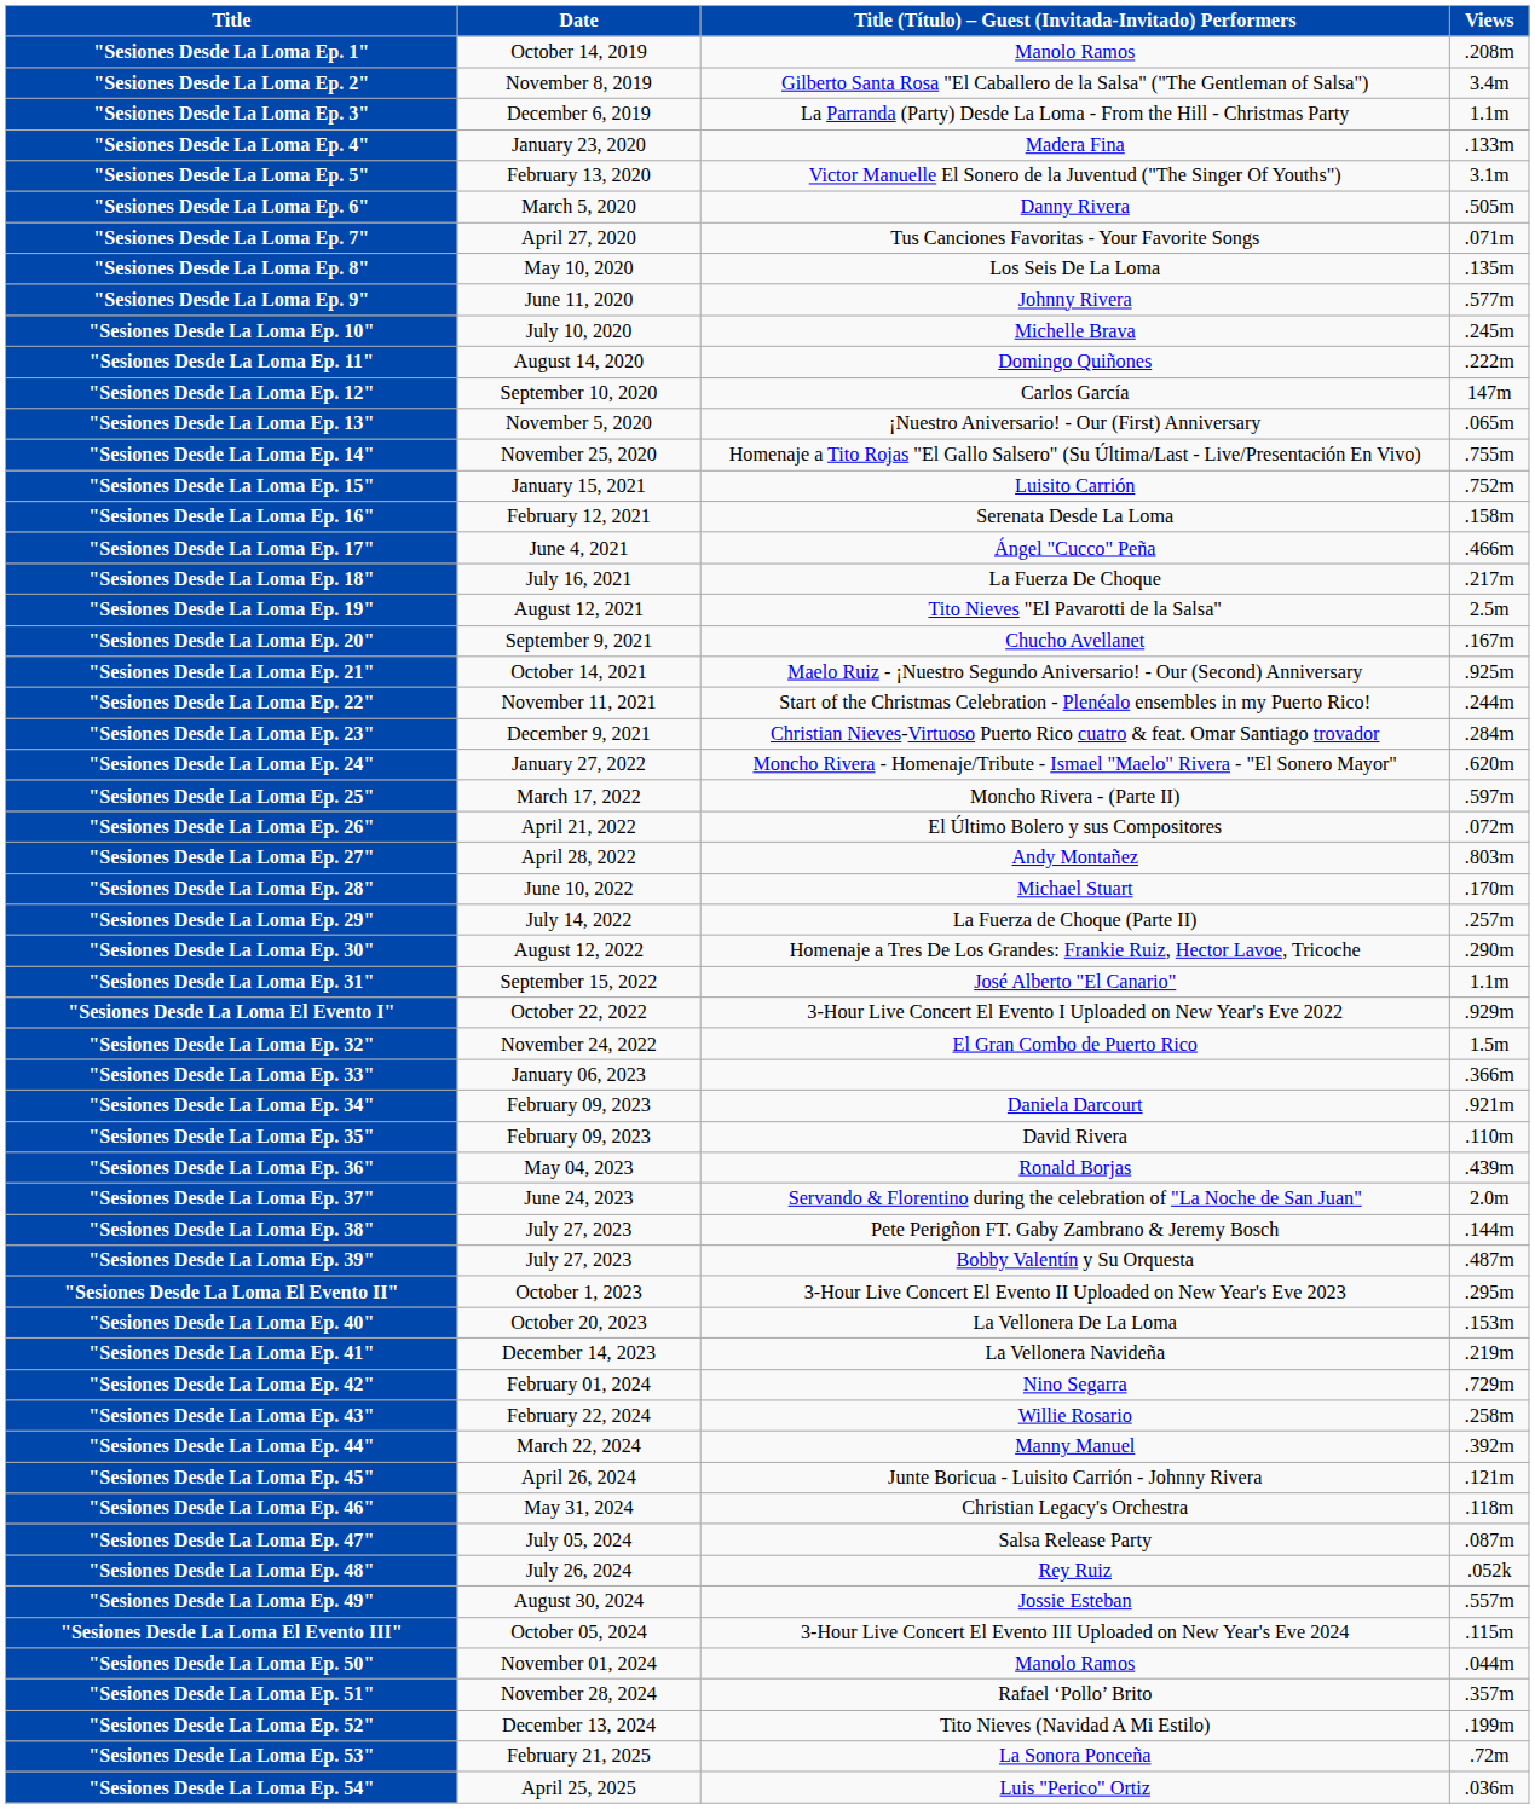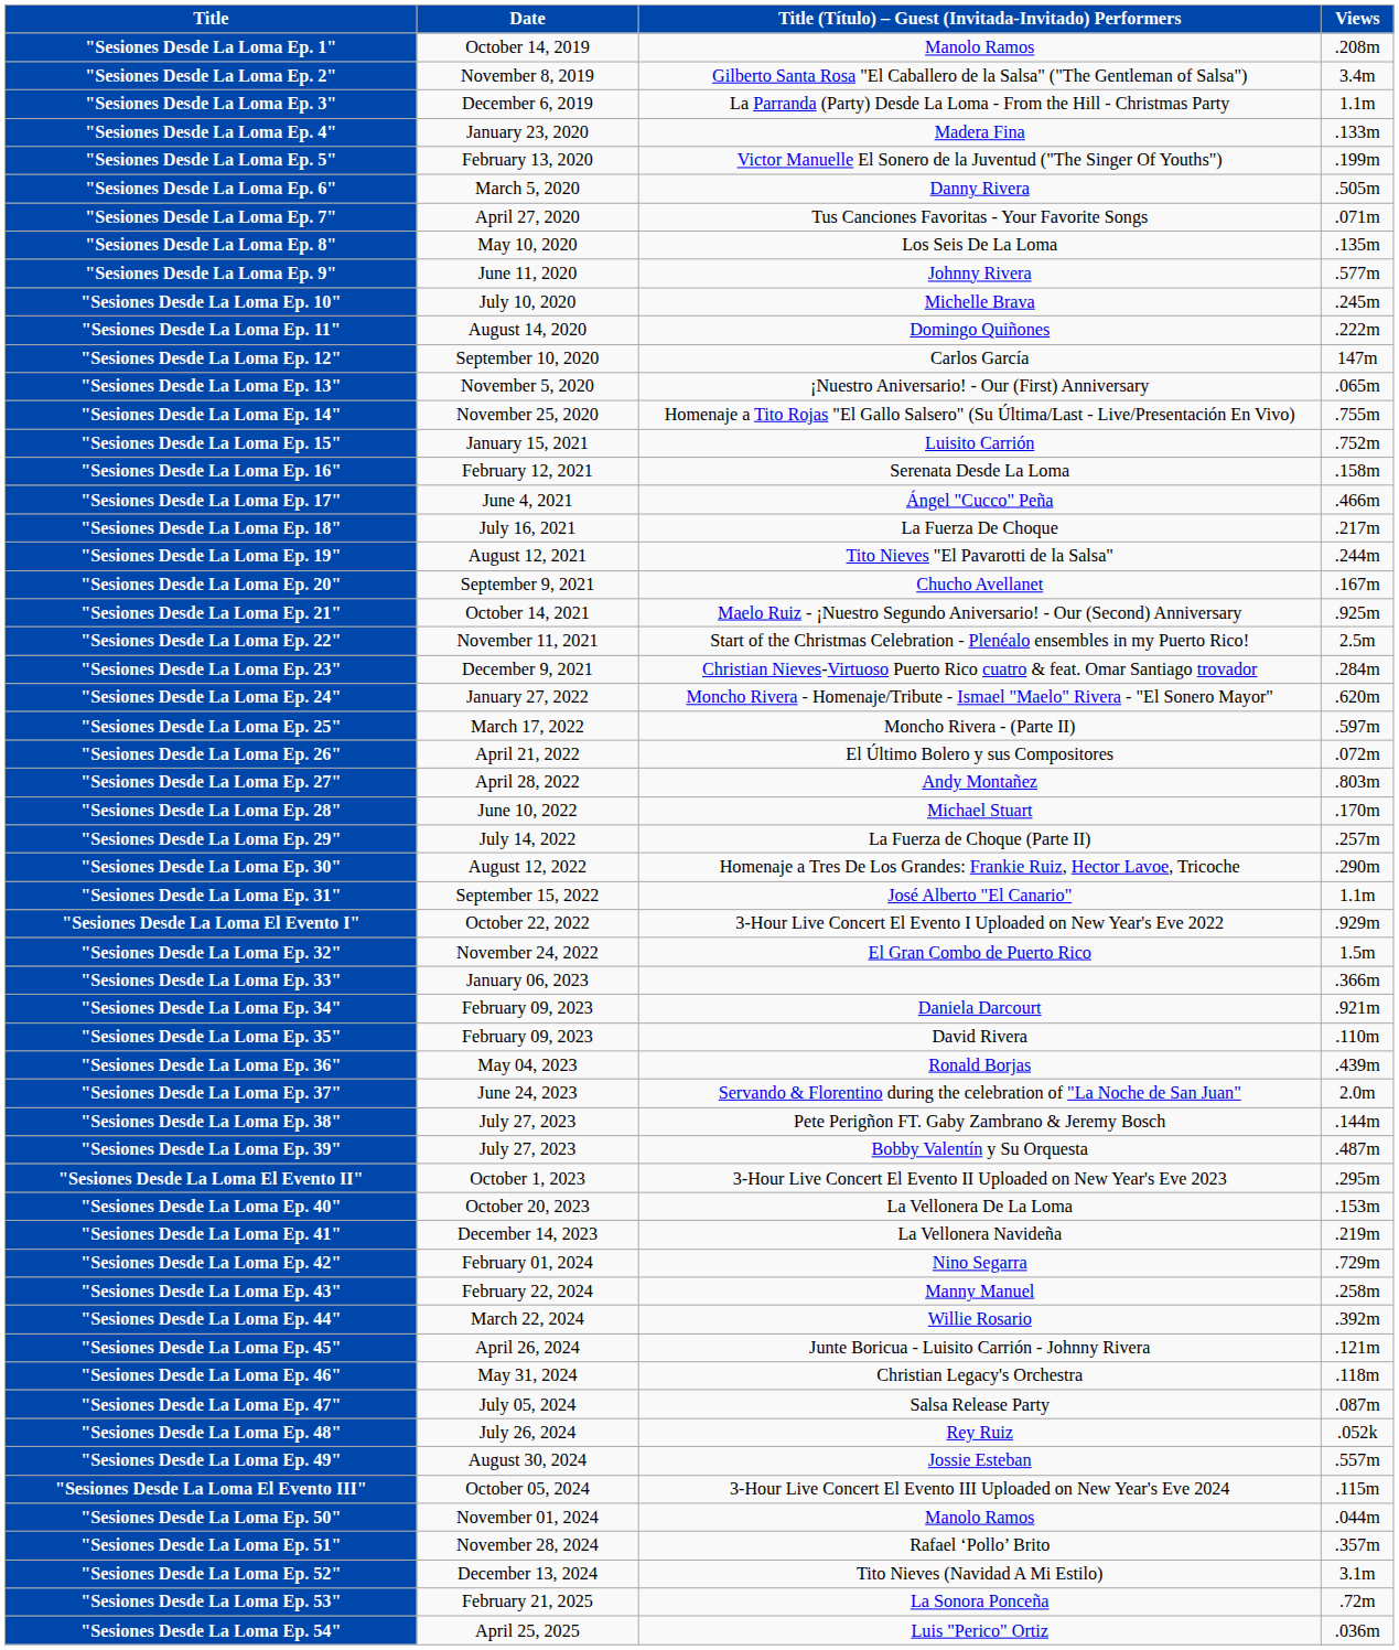 <table class="wikitable sortable plainrowheaders" style="text-align: center;">
 <tr>
 <th scope="col" style="width: 30em; background:#0047ab; color:#fff;">Title</th>
 <th scope="col" style="width: 15em; background:#0047ab; color:#fff;">Date</th>
 <th scope="col" style="width: 50em; background:#0047ab; color:#fff;">Title (Título) – Guest (Invitada-Invitado) Performers</th>
 <th scope="col" style="width: 4em; background:#0047ab; color:#fff;">Views</th>
 </tr>
 <tr>
 <th scope="row"style="background:#0047ab; color:#fff;">"Sesiones Desde La Loma Ep. 1"</th>
 <td>October 14, 2019</td>
 <td><a href='#'>Manolo Ramos</a></td>
 <td>.208m</td>
 </tr>
 <tr>
 <th scope="row"style="background:#0047ab; color:#fff;">"Sesiones Desde La Loma Ep. 2"</th>
 <td>November 8, 2019</td>
 <td><a href='#'>Gilberto Santa Rosa</a> "El Caballero de la Salsa" ("The Gentleman of Salsa")</td>
 <td>3.4m</td>
 </tr>
 <tr>
 <th scope="row"style="background:#0047ab; color:#fff;">"Sesiones Desde La Loma Ep. 3"</th>
 <td>December 6, 2019</td>
 <td>La <a href='#'>Parranda</a> (Party) Desde La Loma - From the Hill - Christmas Party</td>
 <td>1.1m</td>
 </tr>
 <tr>
 <th scope="row"style="background:#0047ab; color:#fff;">"Sesiones Desde La Loma Ep. 4"</th>
 <td>January 23, 2020</td>
 <td><a href='#'>Madera Fina</a></td>
 <td>.133m</td>
 </tr>
 <tr>
 <th scope="row"style="background:#0047ab; color:#fff;">"Sesiones Desde La Loma Ep. 5"</th>
 <td>February 13, 2020</td>
 <td><a href='#'>Victor Manuelle</a> El Sonero de la Juventud ("The Singer Of Youths")</td>
-<td>3.1m</td>
+<td>.199m</td>
 </tr>
 <tr>
 <th scope="row"style="background:#0047ab; color:#fff;">"Sesiones Desde La Loma Ep. 6"</th>
 <td>March 5, 2020</td>
 <td><a href='#'>Danny Rivera</a></td>
 <td>.505m</td>
 </tr>
 <tr>
 <th scope="row"style="background:#0047ab; color:#fff;">"Sesiones Desde La Loma Ep. 7"</th>
 <td>April 27, 2020</td>
 <td>Tus Canciones Favoritas - Your Favorite Songs</td>
 <td>.071m</td>
 </tr>
 <tr>
 <th scope="row"style="background:#0047ab; color:#fff;">"Sesiones Desde La Loma Ep. 8"</th>
 <td>May 10, 2020</td>
 <td>Los Seis De La Loma</td>
 <td>.135m</td>
 </tr>
 <tr>
 <th scope="row"style="background:#0047ab; color:#fff;">"Sesiones Desde La Loma Ep. 9"</th>
 <td>June 11, 2020</td>
 <td><a href='#'>Johnny Rivera</a></td>
 <td>.577m</td>
 </tr>
 <tr>
 <th scope="row"style="background:#0047ab; color:#fff;">"Sesiones Desde La Loma Ep. 10"</th>
 <td>July 10, 2020</td>
 <td><a href='#'>Michelle Brava</a></td>
 <td>.245m</td>
 </tr>
 <tr>
 <th scope="row"style="background:#0047ab; color:#fff;">"Sesiones Desde La Loma Ep. 11"</th>
 <td>August 14, 2020</td>
 <td><a href='#'>Domingo Quiñones</a></td>
 <td>.222m</td>
 </tr>
 <tr>
 <th scope="row"style="background:#0047ab; color:#fff;">"Sesiones Desde La Loma Ep. 12"</th>
 <td>September 10, 2020</td>
 <td>Carlos García</td>
 <td>147m</td>
 </tr>
 <tr>
 <th scope="row"style="background:#0047ab; color:#fff;">"Sesiones Desde La Loma Ep. 13"</th>
 <td>November 5, 2020</td>
 <td>¡Nuestro Aniversario! - Our (First) Anniversary</td>
 <td>.065m</td>
 </tr>
 <tr>
 <th scope="row"style="background:#0047ab; color:#fff;">"Sesiones Desde La Loma Ep. 14"</th>
 <td>November 25, 2020</td>
 <td>Homenaje a <a href='#'>Tito Rojas</a> "El Gallo Salsero" (Su Última/Last - Live/Presentación En Vivo)</td>
 <td>.755m</td>
 </tr>
 <tr>
 <th scope="row"style="background:#0047ab; color:#fff;">"Sesiones Desde La Loma Ep. 15"</th>
 <td>January 15, 2021</td>
 <td><a href='#'>Luisito Carrión</a></td>
 <td>.752m</td>
 </tr>
 <tr>
 <th scope="row"style="background:#0047ab; color:#fff;">"Sesiones Desde La Loma Ep. 16"</th>
 <td>February 12, 2021</td>
 <td>Serenata Desde La Loma</td>
 <td>.158m</td>
 </tr>
 <tr>
 <th scope="row"style="background:#0047ab; color:#fff;">"Sesiones Desde La Loma Ep. 17"</th>
 <td>June 4, 2021</td>
 <td><a href='#'>Ángel "Cucco" Peña</a></td>
 <td>.466m</td>
 </tr>
 <tr>
 <th scope="row"style="background:#0047ab; color:#fff;">"Sesiones Desde La Loma Ep. 18"</th>
 <td>July 16, 2021</td>
 <td>La Fuerza De Choque</td>
 <td>.217m</td>
 </tr>
 <tr>
 <th scope="row"style="background:#0047ab; color:#fff;">"Sesiones Desde La Loma Ep. 19"</th>
 <td>August 12, 2021</td>
 <td><a href='#'>Tito Nieves</a> "El Pavarotti de la Salsa"</td>
-<td>2.5m</td>
+<td>.244m</td>
 </tr>
 <tr>
 <th scope="row"style="background:#0047ab; color:#fff;">"Sesiones Desde La Loma Ep. 20"</th>
 <td>September 9, 2021</td>
 <td><a href='#'>Chucho Avellanet</a></td>
 <td>.167m</td>
 </tr>
 <tr>
 <th scope="row"style="background:#0047ab; color:#fff;">"Sesiones Desde La Loma Ep. 21"</th>
 <td>October 14, 2021</td>
 <td><a href='#'>Maelo Ruiz</a> -  ¡Nuestro Segundo Aniversario! - Our (Second) Anniversary</td>
 <td>.925m</td>
 </tr>
 <tr>
 <th scope="row"style="background:#0047ab; color:#fff;">"Sesiones Desde La Loma Ep. 22"</th>
 <td>November 11, 2021</td>
 <td>Start of the Christmas Celebration - <a href='#'>Plenéalo</a> ensembles in my Puerto Rico!</td>
-<td>.244m</td>
+<td>2.5m</td>
 </tr>
 <tr>
 <th scope="row"style="background:#0047ab; color:#fff;">"Sesiones Desde La Loma Ep. 23"</th>
 <td>December 9, 2021</td>
 <td><a href='#'>Christian Nieves</a>-<a href='#'>Virtuoso</a> Puerto Rico <a href='#'>cuatro</a> & feat. Omar Santiago <a href='#'>trovador</a></td>
 <td>.284m</td>
 </tr>
 <tr>
 <th scope="row"style="background:#0047ab; color:#fff;">"Sesiones Desde La Loma Ep. 24"</th>
 <td>January 27, 2022</td>
 <td><a href='#'>Moncho Rivera</a> - Homenaje/Tribute - <a href='#'>Ismael "Maelo" Rivera</a> - "El Sonero Mayor"</td>
 <td>.620m</td>
 </tr>
 <tr>
 <th scope="row"style="background:#0047ab; color:#fff;">"Sesiones Desde La Loma Ep. 25"</th>
 <td>March 17, 2022</td>
 <td>Moncho Rivera -  (Parte II)</td>
 <td>.597m</td>
 </tr>
 <tr>
 <th scope="row"style="background:#0047ab; color:#fff;">"Sesiones Desde La Loma Ep. 26"</th>
 <td>April 21, 2022</td>
 <td>El Último Bolero y sus Compositores</td>
 <td>.072m</td>
 </tr>
 <tr>
 <th scope="row"style="background:#0047ab; color:#fff;">"Sesiones Desde La Loma Ep. 27"</th>
 <td>April 28, 2022</td>
 <td><a href='#'>Andy Montañez</a></td>
 <td>.803m</td>
 </tr>
 <tr>
 <th scope="row"style="background:#0047ab; color:#fff;">"Sesiones Desde La Loma Ep. 28"</th>
 <td>June 10, 2022</td>
 <td><a href='#'>Michael Stuart</a></td>
 <td>.170m</td>
 </tr>
 <tr>
 <th scope="row"style="background:#0047ab; color:#fff;">"Sesiones Desde La Loma Ep. 29"</th>
 <td>July 14, 2022</td>
 <td>La Fuerza de Choque (Parte II)</td>
 <td>.257m</td>
 </tr>
 <tr>
 <th scope="row"style="background:#0047ab; color:#fff;">"Sesiones Desde La Loma Ep. 30"</th>
 <td>August 12, 2022</td>
 <td>Homenaje a Tres De Los Grandes: <a href='#'>Frankie Ruiz</a>, <a href='#'>Hector Lavoe</a>, Tricoche</td>
 <td>.290m</td>
 </tr>
 <tr>
 <th scope="row"style="background:#0047ab; color:#fff;">"Sesiones Desde La Loma Ep. 31"</th>
 <td>September 15, 2022</td>
 <td><a href='#'>José Alberto "El Canario"</a></td>
 <td>1.1m</td>
 </tr>
 <tr>
 <th scope="row"style="background:#0047ab; color:#fff;">"Sesiones Desde La Loma El Evento I"</th>
 <td>October 22, 2022</td>
 <td>3-Hour Live Concert El Evento I Uploaded on New Year's Eve 2022</td>
 <td>.929m</td>
 </tr>
 <tr>
 <th scope="row"style="background:#0047ab; color:#fff;">"Sesiones Desde La Loma Ep. 32"</th>
 <td>November 24, 2022</td>
 <td><a href='#'>El Gran Combo de Puerto Rico</a></td>
 <td>1.5m</td>
 </tr>
 <tr>
 <th scope="row"style="background:#0047ab; color:#fff;">"Sesiones Desde La Loma Ep. 33"</th>
 <td>January 06, 2023</td>
 <td></td>
 <td>.366m</td>
 </tr>
 <tr>
 <th scope="row"style="background:#0047ab; color:#fff;">"Sesiones Desde La Loma Ep. 34"</th>
 <td>February 09, 2023</td>
 <td><a href='#'>Daniela Darcourt</a></td>
 <td>.921m</td>
 </tr>
 <tr>
 <th scope="row"style="background:#0047ab; color:#fff;">"Sesiones Desde La Loma Ep. 35"</th>
 <td>February 09, 2023</td>
 <td>David Rivera</td>
 <td>.110m</td>
 </tr>
 <tr>
 <th scope="row"style="background:#0047ab; color:#fff;">"Sesiones Desde La Loma Ep. 36"</th>
 <td>May 04, 2023</td>
 <td><a href='#'>Ronald Borjas</a></td>
 <td>.439m</td>
 </tr>
 <tr>
 <th scope="row"style="background:#0047ab; color:#fff;">"Sesiones Desde La Loma Ep. 37"</th>
 <td>June 24, 2023</td>
 <td><a href='#'>Servando & Florentino</a> during the celebration of <a href='#'>"La Noche de San Juan"</a></td>
 <td>2.0m</td>
 </tr>
 <tr>
 <th scope="row"style="background:#0047ab; color:#fff;">"Sesiones Desde La Loma Ep. 38"</th>
 <td>July 27, 2023</td>
 <td>Pete Perigñon FT. Gaby Zambrano & Jeremy Bosch</td>
 <td>.144m</td>
 </tr>
 <tr>
 <th scope="row"style="background:#0047ab; color:#fff;">"Sesiones Desde La Loma Ep. 39"</th>
 <td>July 27, 2023</td>
 <td><a href='#'>Bobby Valentín</a> y Su Orquesta</td>
 <td>.487m</td>
 </tr>
 <tr>
 <th scope="row"style="background:#0047ab; color:#fff;">"Sesiones Desde La Loma El Evento II"</th>
 <td>October 1, 2023</td>
 <td>3-Hour Live Concert El Evento II Uploaded on New Year's Eve 2023</td>
 <td>.295m</td>
 </tr>
 <tr>
 <th scope="row"style="background:#0047ab; color:#fff;">"Sesiones Desde La Loma Ep. 40"</th>
 <td>October 20, 2023</td>
 <td>La Vellonera De La Loma</td>
 <td>.153m</td>
 </tr>
 <tr>
 <th scope="row"style="background:#0047ab; color:#fff;">"Sesiones Desde La Loma Ep. 41"</th>
 <td>December 14, 2023</td>
 <td>La Vellonera Navideña</td>
 <td>.219m</td>
 </tr>
 <tr>
 <th scope="row"style="background:#0047ab; color:#fff;">"Sesiones Desde La Loma Ep. 42"</th>
 <td>February 01, 2024</td>
 <td><a href='#'>Nino Segarra</a></td>
 <td>.729m</td>
 </tr>
 <tr>
 <th scope="row"style="background:#0047ab; color:#fff;">"Sesiones Desde La Loma Ep. 43"</th>
 <td>February 22, 2024</td>
-<td><a href='#'>Willie Rosario</a></td>
+<td><a href='#'>Manny Manuel</a></td>
 <td>.258m</td>
 </tr>
 <tr>
 <th scope="row"style="background:#0047ab; color:#fff;">"Sesiones Desde La Loma Ep. 44"</th>
 <td>March 22, 2024</td>
-<td><a href='#'>Manny Manuel</a></td>
+<td><a href='#'>Willie Rosario</a></td>
 <td>.392m</td>
 </tr>
 <tr>
 <th scope="row"style="background:#0047ab; color:#fff;">"Sesiones Desde La Loma Ep. 45"</th>
 <td>April 26, 2024</td>
 <td>Junte Boricua - Luisito Carrión - Johnny Rivera</td>
 <td>.121m</td>
 </tr>
 <tr>
 <th scope="row"style="background:#0047ab; color:#fff;">"Sesiones Desde La Loma Ep. 46"</th>
 <td>May 31, 2024</td>
 <td>Christian Legacy's Orchestra</td>
 <td>.118m</td>
 </tr>
 <tr>
 <th scope="row"style="background:#0047ab; color:#fff;">"Sesiones Desde La Loma Ep. 47"</th>
 <td>July 05, 2024</td>
 <td>Salsa Release Party</td>
 <td>.087m</td>
 </tr>
 <tr>
 <th scope="row"style="background:#0047ab; color:#fff;">"Sesiones Desde La Loma Ep. 48"</th>
 <td>July 26, 2024</td>
 <td><a href='#'>Rey Ruiz</a></td>
 <td>.052k</td>
 </tr>
 <tr>
 <th scope="row"style="background:#0047ab; color:#fff;">"Sesiones Desde La Loma Ep. 49"</th>
 <td>August 30, 2024</td>
 <td><a href='#'>Jossie Esteban</a></td>
 <td>.557m</td>
 </tr>
 <tr>
 <th scope="row"style="background:#0047ab; color:#fff;">"Sesiones Desde La Loma El Evento III"</th>
 <td>October 05, 2024</td>
 <td>3-Hour Live Concert El Evento III Uploaded on New Year's Eve 2024</td>
 <td>.115m</td>
 </tr>
 <tr>
 <th scope="row"style="background:#0047ab; color:#fff;">"Sesiones Desde La Loma Ep. 50"</th>
 <td>November 01, 2024</td>
 <td><a href='#'>Manolo Ramos</a></td>
 <td>.044m</td>
 </tr>
 <tr>
 <th scope="row"style="background:#0047ab; color:#fff;">"Sesiones Desde La Loma Ep. 51"</th>
 <td>November 28, 2024</td>
 <td>Rafael ‘Pollo’ Brito</td>
 <td>.357m</td>
 </tr>
 <tr>
 <th scope="row"style="background:#0047ab; color:#fff;">"Sesiones Desde La Loma Ep. 52"</th>
 <td>December 13, 2024</td>
 <td>Tito Nieves (Navidad A Mi Estilo)</td>
-<td>.199m</td>
+<td>3.1m</td>
 </tr>
 <tr>
 <th scope="row"style="background:#0047ab; color:#fff;">"Sesiones Desde La Loma Ep. 53"</th>
 <td>February 21, 2025</td>
 <td><a href='#'>La Sonora Ponceña</a></td>
 <td>.72m</td>
 </tr>
 <tr>
 <th scope="row"style="background:#0047ab; color:#fff;">"Sesiones Desde La Loma Ep. 54"</th>
 <td>April 25, 2025</td>
 <td><a href='#'>Luis "Perico" Ortiz</a></td>
 <td>.036m</td>
 </tr>
 </table>
